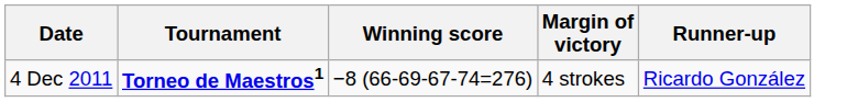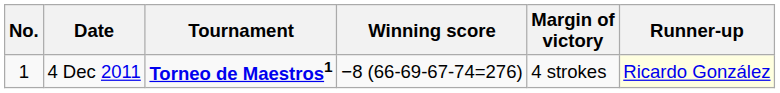 <table class="wikitable" style="font-size:95%;">
 <tr>
+<th>No.</th>
 <th>Date</th>
 <th>Tournament</th>
 <th>Winning score</th>
 <th>Margin of<br>victory</th>
 <th>Runner-up</th>
 </tr>
 <tr>
+<td align=center>1</td>
 <td align=right>4 Dec <a href='#'>2011</a></td>
 <td><strong><a href='#'>Torneo de Maestros</a><sup>1</sup></strong></td>
 <td>−8 (66-69-67-74=276)</td>
 <td>4 strokes</td>
-<td> <a href='#'>Ricardo González</a></td>
+<td style="background: lightyellow;"> <a href='#'>Ricardo González</a></td>
 </tr>
 </table>
